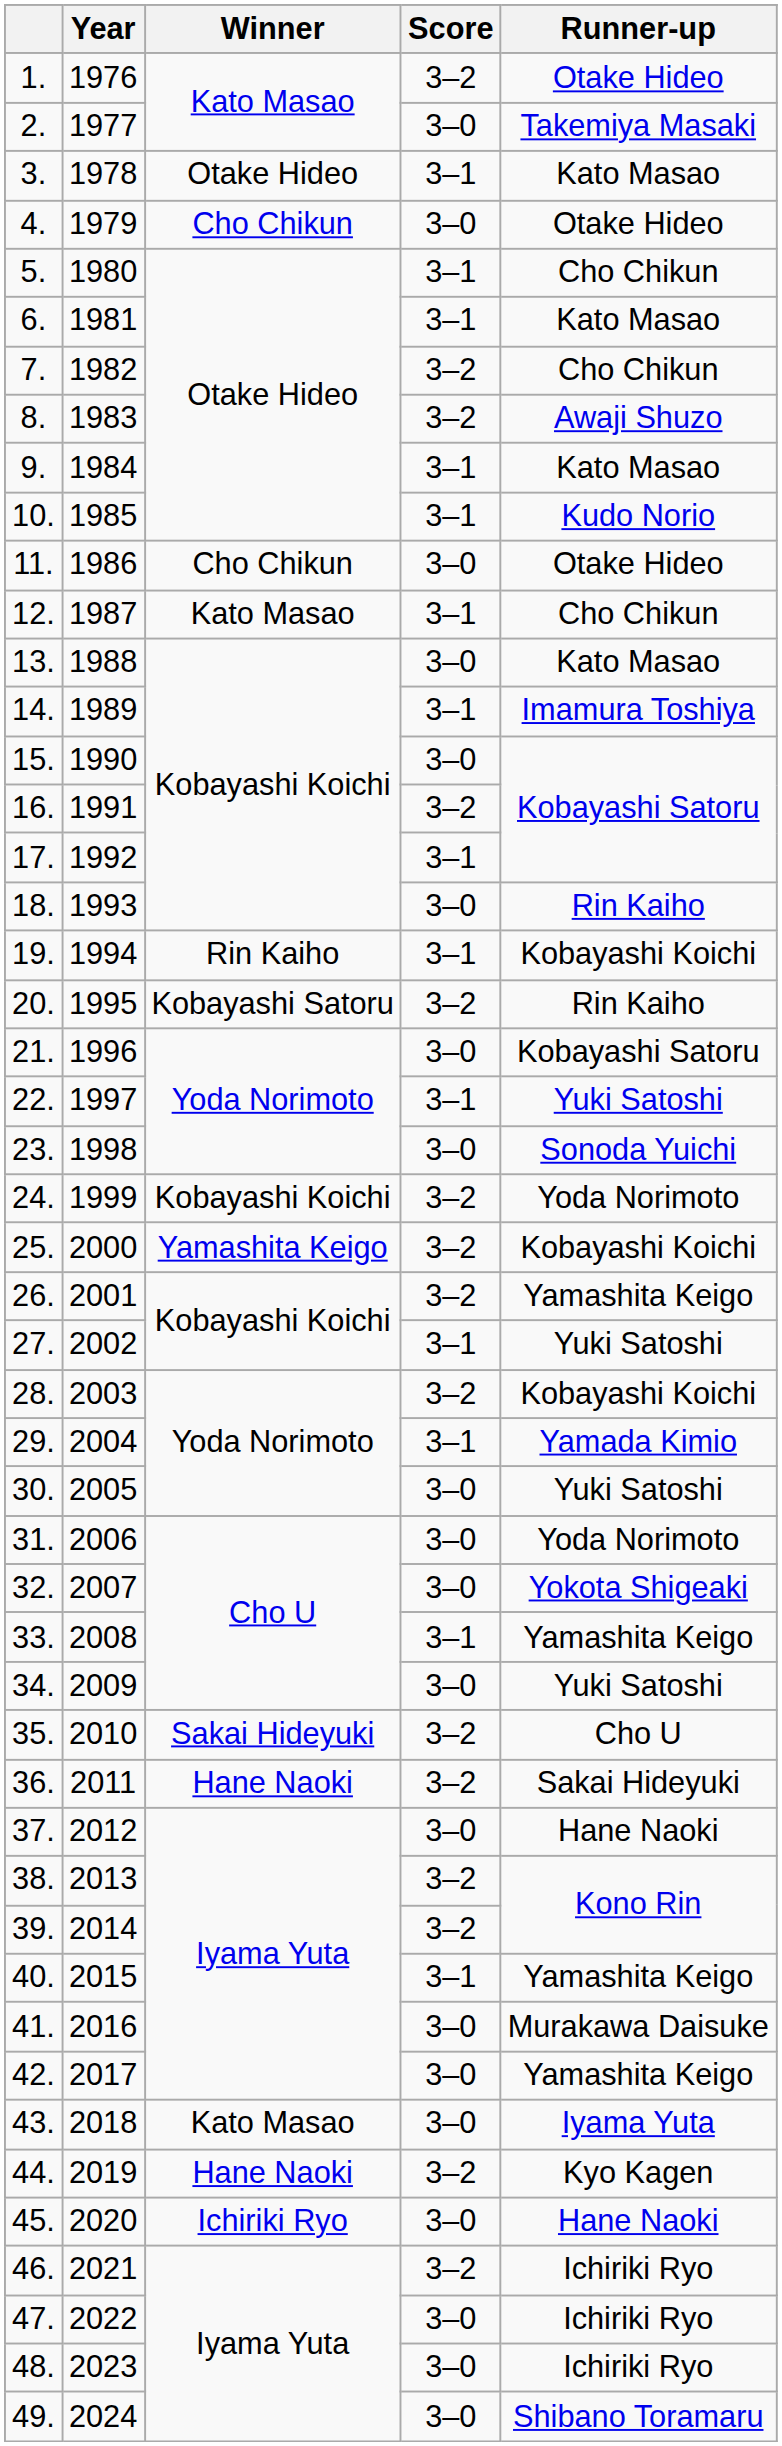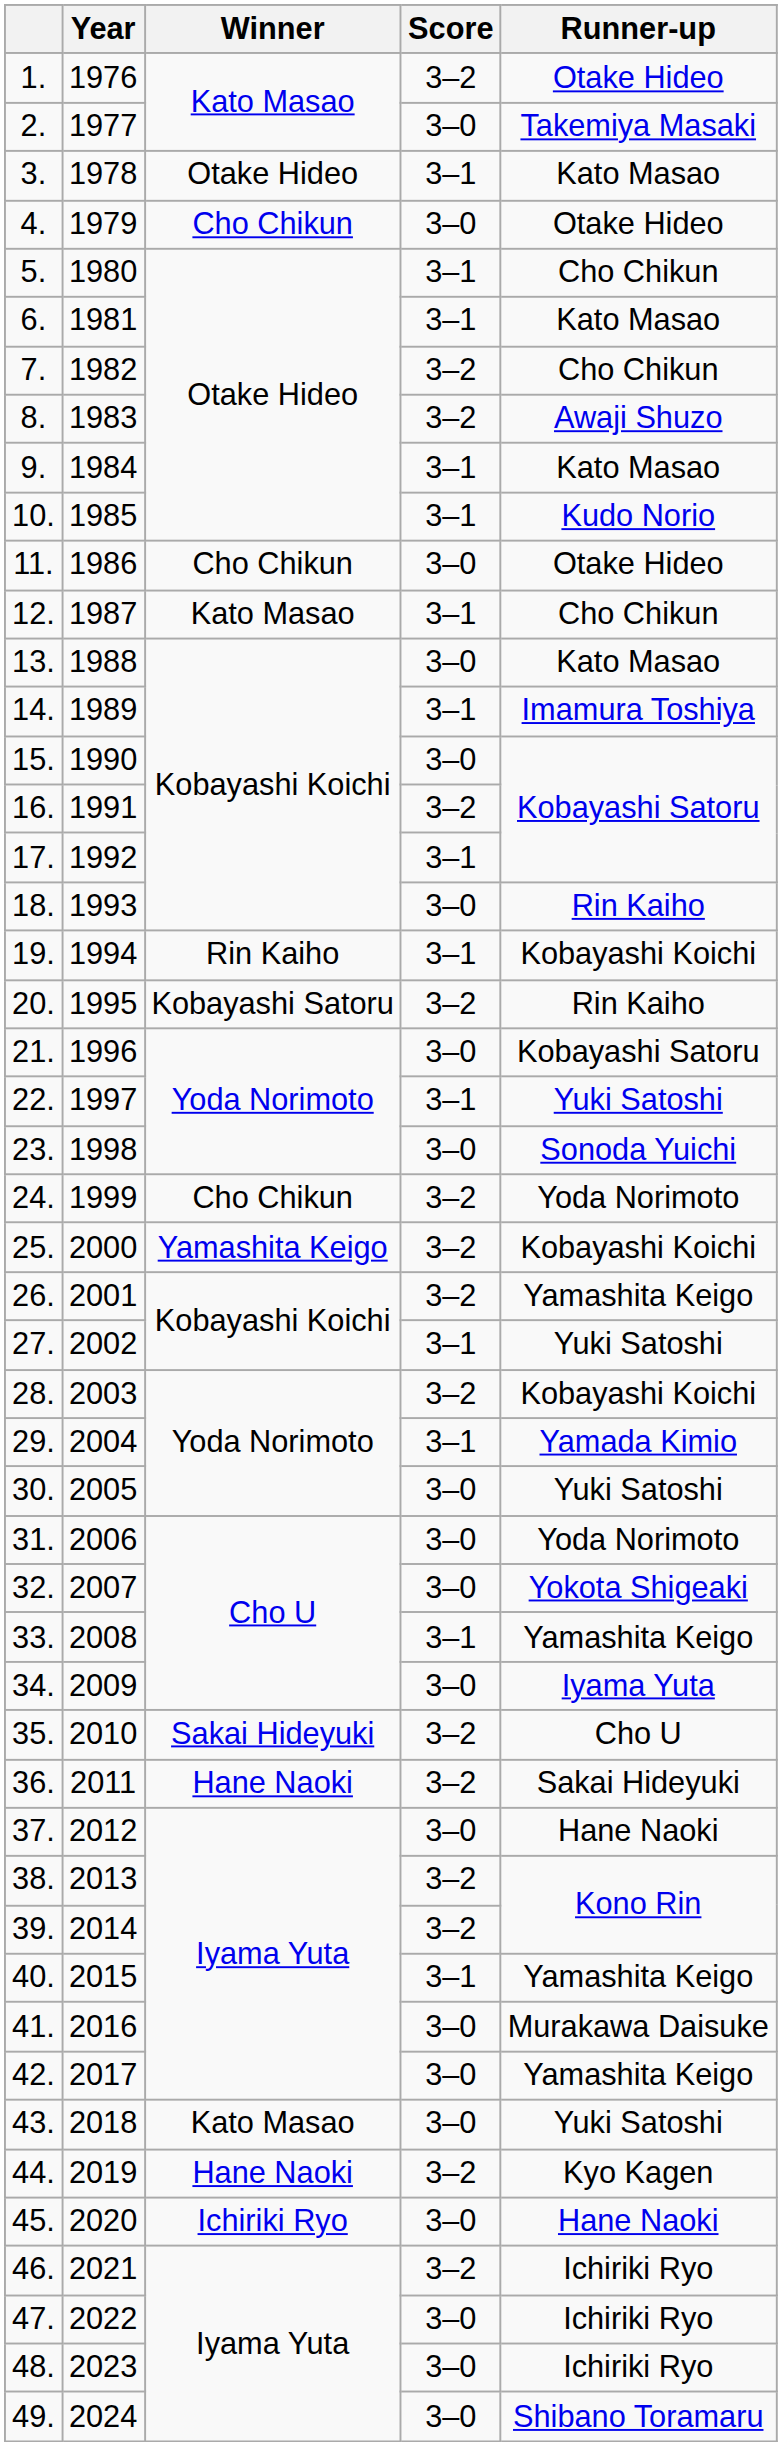 <table class="wikitable sortable" style="text-align: center;">
 <tr>
 <th></th>
 <th>Year</th>
 <th>Winner</th>
 <th>Score</th>
 <th>Runner-up</th>
 </tr>
 <tr>
 <td>1.</td>
 <td>1976</td>
 <td rowspan=2><a href='#'>Kato Masao</a></td>
 <td>3–2</td>
 <td><a href='#'>Otake Hideo</a></td>
 </tr>
 <tr>
 <td>2.</td>
 <td>1977</td>
 <td>3–0</td>
 <td><a href='#'>Takemiya Masaki</a></td>
 </tr>
 <tr>
 <td>3.</td>
 <td>1978</td>
 <td>Otake Hideo</td>
 <td>3–1</td>
 <td>Kato Masao</td>
 </tr>
 <tr>
 <td>4.</td>
 <td>1979</td>
 <td><a href='#'>Cho Chikun</a></td>
 <td>3–0</td>
 <td>Otake Hideo</td>
 </tr>
 <tr>
 <td>5.</td>
 <td>1980</td>
 <td rowspan=6>Otake Hideo</td>
 <td>3–1</td>
 <td>Cho Chikun</td>
 </tr>
 <tr>
 <td>6.</td>
 <td>1981</td>
 <td>3–1</td>
 <td>Kato Masao</td>
 </tr>
 <tr>
 <td>7.</td>
 <td>1982</td>
 <td>3–2</td>
 <td>Cho Chikun</td>
 </tr>
 <tr>
 <td>8.</td>
 <td>1983</td>
 <td>3–2</td>
 <td><a href='#'>Awaji Shuzo</a></td>
 </tr>
 <tr>
 <td>9.</td>
 <td>1984</td>
 <td>3–1</td>
 <td>Kato Masao</td>
 </tr>
 <tr>
 <td>10.</td>
 <td>1985</td>
 <td>3–1</td>
 <td><a href='#'>Kudo Norio</a></td>
 </tr>
 <tr>
 <td>11.</td>
 <td>1986</td>
 <td>Cho Chikun</td>
 <td>3–0</td>
 <td>Otake Hideo</td>
 </tr>
 <tr>
 <td>12.</td>
 <td>1987</td>
 <td>Kato Masao</td>
 <td>3–1</td>
 <td>Cho Chikun</td>
 </tr>
 <tr>
 <td>13.</td>
 <td>1988</td>
 <td rowspan=6>Kobayashi Koichi</td>
 <td>3–0</td>
 <td>Kato Masao</td>
 </tr>
 <tr>
 <td>14.</td>
 <td>1989</td>
 <td>3–1</td>
 <td><a href='#'>Imamura Toshiya</a></td>
 </tr>
 <tr>
 <td>15.</td>
 <td>1990</td>
 <td>3–0</td>
 <td rowspan=3><a href='#'>Kobayashi Satoru</a></td>
 </tr>
 <tr>
 <td>16.</td>
 <td>1991</td>
 <td>3–2</td>
 </tr>
 <tr>
 <td>17.</td>
 <td>1992</td>
 <td>3–1</td>
 </tr>
 <tr>
 <td>18.</td>
 <td>1993</td>
 <td>3–0</td>
 <td><a href='#'>Rin Kaiho</a></td>
 </tr>
 <tr>
 <td>19.</td>
 <td>1994</td>
 <td>Rin Kaiho</td>
 <td>3–1</td>
 <td>Kobayashi Koichi</td>
 </tr>
 <tr>
 <td>20.</td>
 <td>1995</td>
 <td>Kobayashi Satoru</td>
 <td>3–2</td>
 <td>Rin Kaiho</td>
 </tr>
 <tr>
 <td>21.</td>
 <td>1996</td>
 <td rowspan=3><a href='#'>Yoda Norimoto</a></td>
 <td>3–0</td>
 <td>Kobayashi Satoru</td>
 </tr>
 <tr>
 <td>22.</td>
 <td>1997</td>
 <td>3–1</td>
 <td><a href='#'>Yuki Satoshi</a></td>
 </tr>
 <tr>
 <td>23.</td>
 <td>1998</td>
 <td>3–0</td>
 <td><a href='#'>Sonoda Yuichi</a></td>
 </tr>
 <tr>
 <td>24.</td>
 <td>1999</td>
-<td>Kobayashi Koichi</td>
+<td>Cho Chikun</td>
 <td>3–2</td>
 <td>Yoda Norimoto</td>
 </tr>
 <tr>
 <td>25.</td>
 <td>2000</td>
 <td><a href='#'>Yamashita Keigo</a></td>
 <td>3–2</td>
 <td>Kobayashi Koichi</td>
 </tr>
 <tr>
 <td>26.</td>
 <td>2001</td>
 <td rowspan=2>Kobayashi Koichi</td>
 <td>3–2</td>
 <td>Yamashita Keigo</td>
 </tr>
 <tr>
 <td>27.</td>
 <td>2002</td>
 <td>3–1</td>
 <td>Yuki Satoshi</td>
 </tr>
 <tr>
 <td>28.</td>
 <td>2003</td>
 <td rowspan=3>Yoda Norimoto</td>
 <td>3–2</td>
 <td>Kobayashi Koichi</td>
 </tr>
 <tr>
 <td>29.</td>
 <td>2004</td>
 <td>3–1</td>
 <td><a href='#'>Yamada Kimio</a></td>
 </tr>
 <tr>
 <td>30.</td>
 <td>2005</td>
 <td>3–0</td>
 <td>Yuki Satoshi</td>
 </tr>
 <tr>
 <td>31.</td>
 <td>2006</td>
 <td rowspan=4><a href='#'>Cho U</a></td>
 <td>3–0</td>
 <td>Yoda Norimoto</td>
 </tr>
 <tr>
 <td>32.</td>
 <td>2007</td>
 <td>3–0</td>
 <td><a href='#'>Yokota Shigeaki</a></td>
 </tr>
 <tr>
 <td>33.</td>
 <td>2008</td>
 <td>3–1</td>
 <td>Yamashita Keigo</td>
 </tr>
 <tr>
 <td>34.</td>
 <td>2009</td>
 <td>3–0</td>
-<td>Yuki Satoshi</td>
+<td><a href='#'>Iyama Yuta</a></td>
 </tr>
 <tr>
 <td>35.</td>
 <td>2010</td>
 <td><a href='#'>Sakai Hideyuki</a></td>
 <td>3–2</td>
 <td>Cho U</td>
 </tr>
 <tr>
 <td>36.</td>
 <td>2011</td>
 <td><a href='#'>Hane Naoki</a></td>
 <td>3–2</td>
 <td>Sakai Hideyuki</td>
 </tr>
 <tr>
 <td>37.</td>
 <td>2012</td>
 <td rowspan=6><a href='#'>Iyama Yuta</a></td>
 <td>3–0</td>
 <td>Hane Naoki</td>
 </tr>
 <tr>
 <td>38.</td>
 <td>2013</td>
 <td>3–2</td>
 <td rowspan=2><a href='#'>Kono Rin</a></td>
 </tr>
 <tr>
 <td>39.</td>
 <td>2014</td>
 <td>3–2</td>
 </tr>
 <tr>
 <td>40.</td>
 <td>2015</td>
 <td>3–1</td>
 <td>Yamashita Keigo</td>
 </tr>
 <tr>
 <td>41.</td>
 <td>2016</td>
 <td>3–0</td>
 <td>Murakawa Daisuke</td>
 </tr>
 <tr>
 <td>42.</td>
 <td>2017</td>
 <td>3–0</td>
 <td>Yamashita Keigo</td>
 </tr>
 <tr>
 <td>43.</td>
 <td>2018</td>
 <td>Kato Masao</td>
 <td>3–0</td>
-<td><a href='#'>Iyama Yuta</a></td>
+<td>Yuki Satoshi</td>
 </tr>
 <tr>
 <td>44.</td>
 <td>2019</td>
 <td><a href='#'>Hane Naoki</a></td>
 <td>3–2</td>
 <td>Kyo Kagen</td>
 </tr>
 <tr>
 <td>45.</td>
 <td>2020</td>
 <td><a href='#'>Ichiriki Ryo</a></td>
 <td>3–0</td>
 <td><a href='#'>Hane Naoki</a></td>
 </tr>
 <tr>
 <td>46.</td>
 <td>2021</td>
 <td rowspan=4>Iyama Yuta</td>
 <td>3–2</td>
 <td>Ichiriki Ryo</td>
 </tr>
 <tr>
 <td>47.</td>
 <td>2022</td>
 <td>3–0</td>
 <td>Ichiriki Ryo</td>
 </tr>
 <tr>
 <td>48.</td>
 <td>2023</td>
 <td>3–0</td>
 <td>Ichiriki Ryo</td>
 </tr>
 <tr>
 <td>49.</td>
 <td>2024</td>
 <td>3–0</td>
 <td><a href='#'>Shibano Toramaru</a></td>
 </tr>
 </table>
